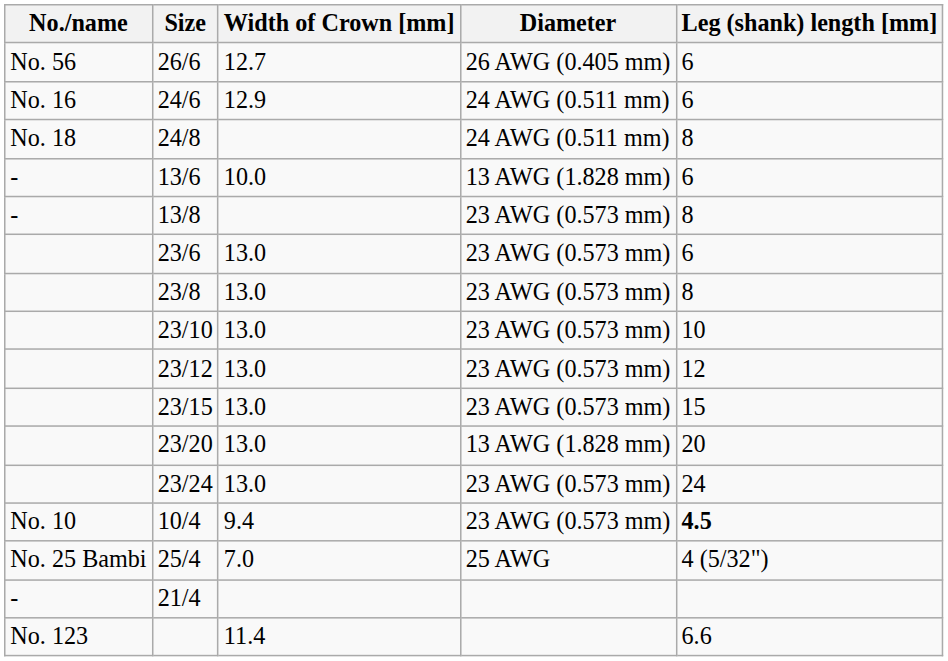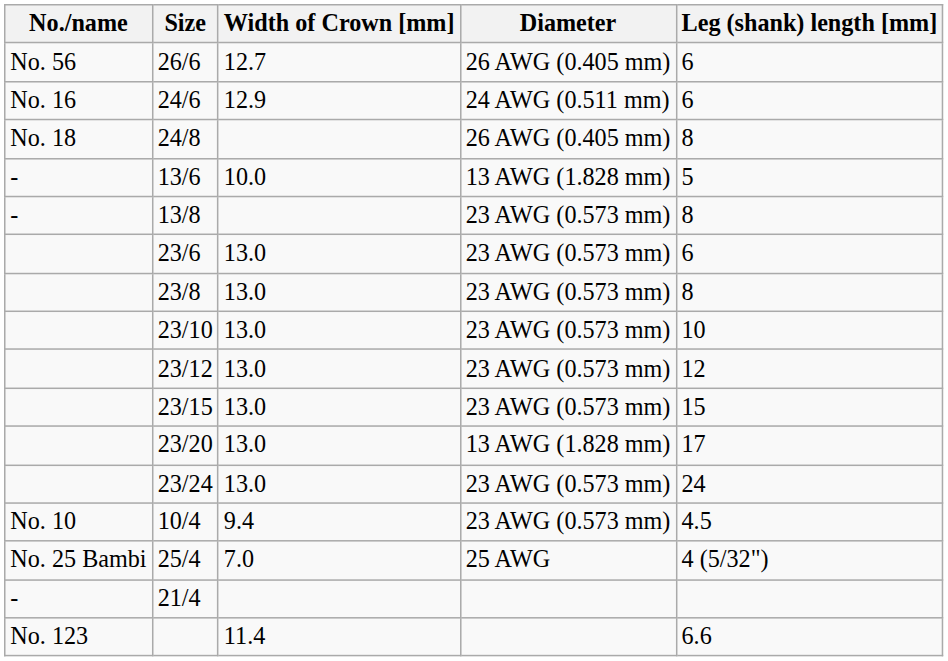 <table class="wikitable">
 <tr>
 <th>No./name</th>
 <th>Size</th>
 <th>Width of Crown [mm]</th>
 <th>Diameter</th>
 <th>Leg (shank) length [mm]</th>
 </tr>
 <tr>
 <td>No. 56</td>
 <td>26/6</td>
 <td>12.7</td>
 <td>26 AWG (0.405 mm)</td>
 <td>6</td>
 </tr>
 <tr>
 <td>No. 16</td>
 <td>24/6</td>
 <td>12.9</td>
 <td>24 AWG (0.511 mm)</td>
 <td>6</td>
 </tr>
 <tr>
 <td>No. 18</td>
 <td>24/8</td>
 <td></td>
-<td>24 AWG (0.511 mm)</td>
+<td>26 AWG (0.405 mm)</td>
 <td>8</td>
 </tr>
 <tr>
 <td>-</td>
 <td>13/6</td>
 <td>10.0</td>
 <td>13 AWG (1.828 mm)</td>
-<td>6</td>
+<td>5</td>
 </tr>
 <tr>
 <td>-</td>
 <td>13/8</td>
 <td></td>
 <td>23 AWG (0.573 mm)</td>
 <td>8</td>
 </tr>
 <tr>
 <td></td>
 <td>23/6</td>
 <td>13.0</td>
 <td>23 AWG (0.573 mm)</td>
 <td>6</td>
 </tr>
 <tr>
 <td></td>
 <td>23/8</td>
 <td>13.0</td>
 <td>23 AWG (0.573 mm)</td>
 <td>8</td>
 </tr>
 <tr>
 <td></td>
 <td>23/10</td>
 <td>13.0</td>
 <td>23 AWG (0.573 mm)</td>
 <td>10</td>
 </tr>
 <tr>
 <td></td>
 <td>23/12</td>
 <td>13.0</td>
 <td>23 AWG (0.573 mm)</td>
 <td>12</td>
 </tr>
 <tr>
 <td></td>
 <td>23/15</td>
 <td>13.0</td>
 <td>23 AWG (0.573 mm)</td>
 <td>15</td>
 </tr>
 <tr>
 <td></td>
 <td>23/20</td>
 <td>13.0</td>
 <td>13 AWG (1.828 mm)</td>
-<td>20</td>
+<td>17</td>
 </tr>
 <tr>
 <td></td>
 <td>23/24</td>
 <td>13.0</td>
 <td>23 AWG (0.573 mm)</td>
 <td>24</td>
 </tr>
 <tr>
 <td>No. 10</td>
 <td>10/4</td>
 <td>9.4</td>
 <td>23 AWG (0.573 mm)</td>
-<td><strong>4.5</strong></td>
+<td>4.5</td>
 </tr>
 <tr>
 <td>No. 25  Bambi</td>
 <td>25/4</td>
 <td>7.0</td>
 <td>25 AWG</td>
 <td>4 (5/32")</td>
 </tr>
 <tr>
 <td>-</td>
 <td>21/4</td>
 <td></td>
 <td></td>
 <td></td>
 </tr>
 <tr>
 <td>No. 123</td>
 <td></td>
 <td>11.4</td>
 <td></td>
 <td>6.6</td>
 </tr>
 </table>
